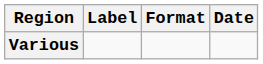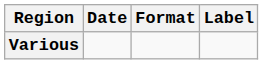 <table class="wikitable plainrowheaders">
 <tr>
 <th scope="col">Region</th>
+<th>Date</th>
+<th>Format</th>
 <th>Label</th>
-<th>Format</th>
-<th>Date</th>
 </tr>
 <tr>
 <th scope="row">Various</th>
 <td></td>
 <td></td>
 <td></td>
 </tr>
 </table>
